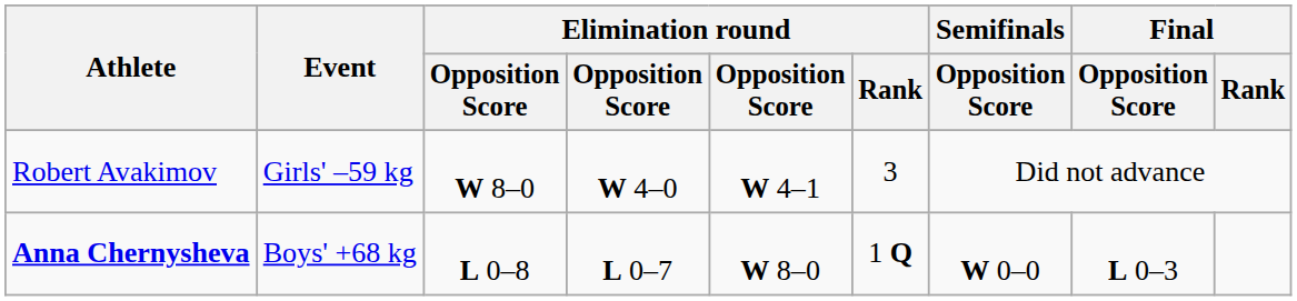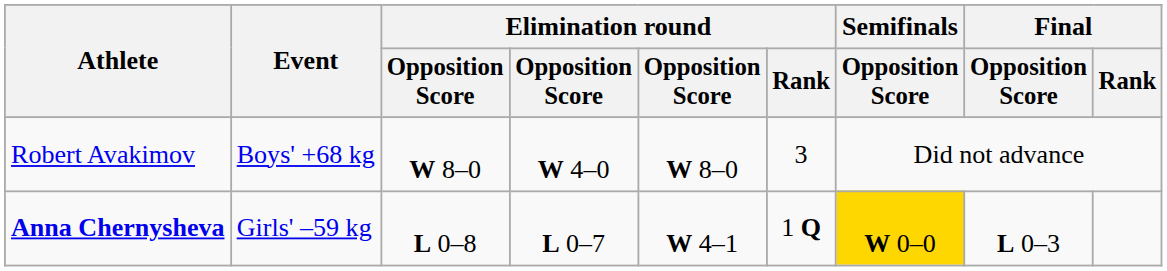 <table class="wikitable" style="text-align:center;font-size:90%">
 <tr>
 <th rowspan=2>Athlete</th>
 <th rowspan=2>Event</th>
 <th colspan=4>Elimination round</th>
 <th>Semifinals</th>
 <th colspan=2>Final</th>
 </tr>
 <tr style="font-size:95%">
 <th>Opposition<br>Score</th>
 <th>Opposition<br>Score</th>
 <th>Opposition<br>Score</th>
 <th>Rank</th>
 <th>Opposition<br>Score</th>
 <th>Opposition<br>Score</th>
 <th>Rank</th>
 </tr>
 <tr>
 <td align=left><a href='#'>Robert Avakimov</a></td>
-<td align=left><a href='#'>Girls' –59 kg</a></td>
+<td align=left><a href='#'>Boys' +68 kg</a></td>
 <td><br><strong>W</strong> 8–0</td>
 <td><br><strong>W</strong> 4–0</td>
-<td><br><strong>W</strong> 4–1</td>
+<td><br><strong>W</strong> 8–0</td>
 <td>3</td>
 <td colspan=3>Did not advance</td>
 </tr>
 <tr>
 <td align=left><strong><a href='#'>Anna Chernysheva</a></strong></td>
-<td align=left><a href='#'>Boys' +68 kg</a></td>
+<td align=left><a href='#'>Girls' –59 kg</a></td>
 <td><br><strong>L</strong> 0–8</td>
 <td><br><strong>L</strong> 0–7</td>
-<td><br><strong>W</strong> 8–0</td>
+<td><br><strong>W</strong> 4–1</td>
 <td>1 <strong>Q</strong></td>
-<td><br><strong>W</strong> 0–0</td>
+<td style="background: gold;"><br><strong>W</strong> 0–0</td>
 <td><br><strong>L</strong> 0–3</td>
 <td></td>
 </tr>
 </table>
